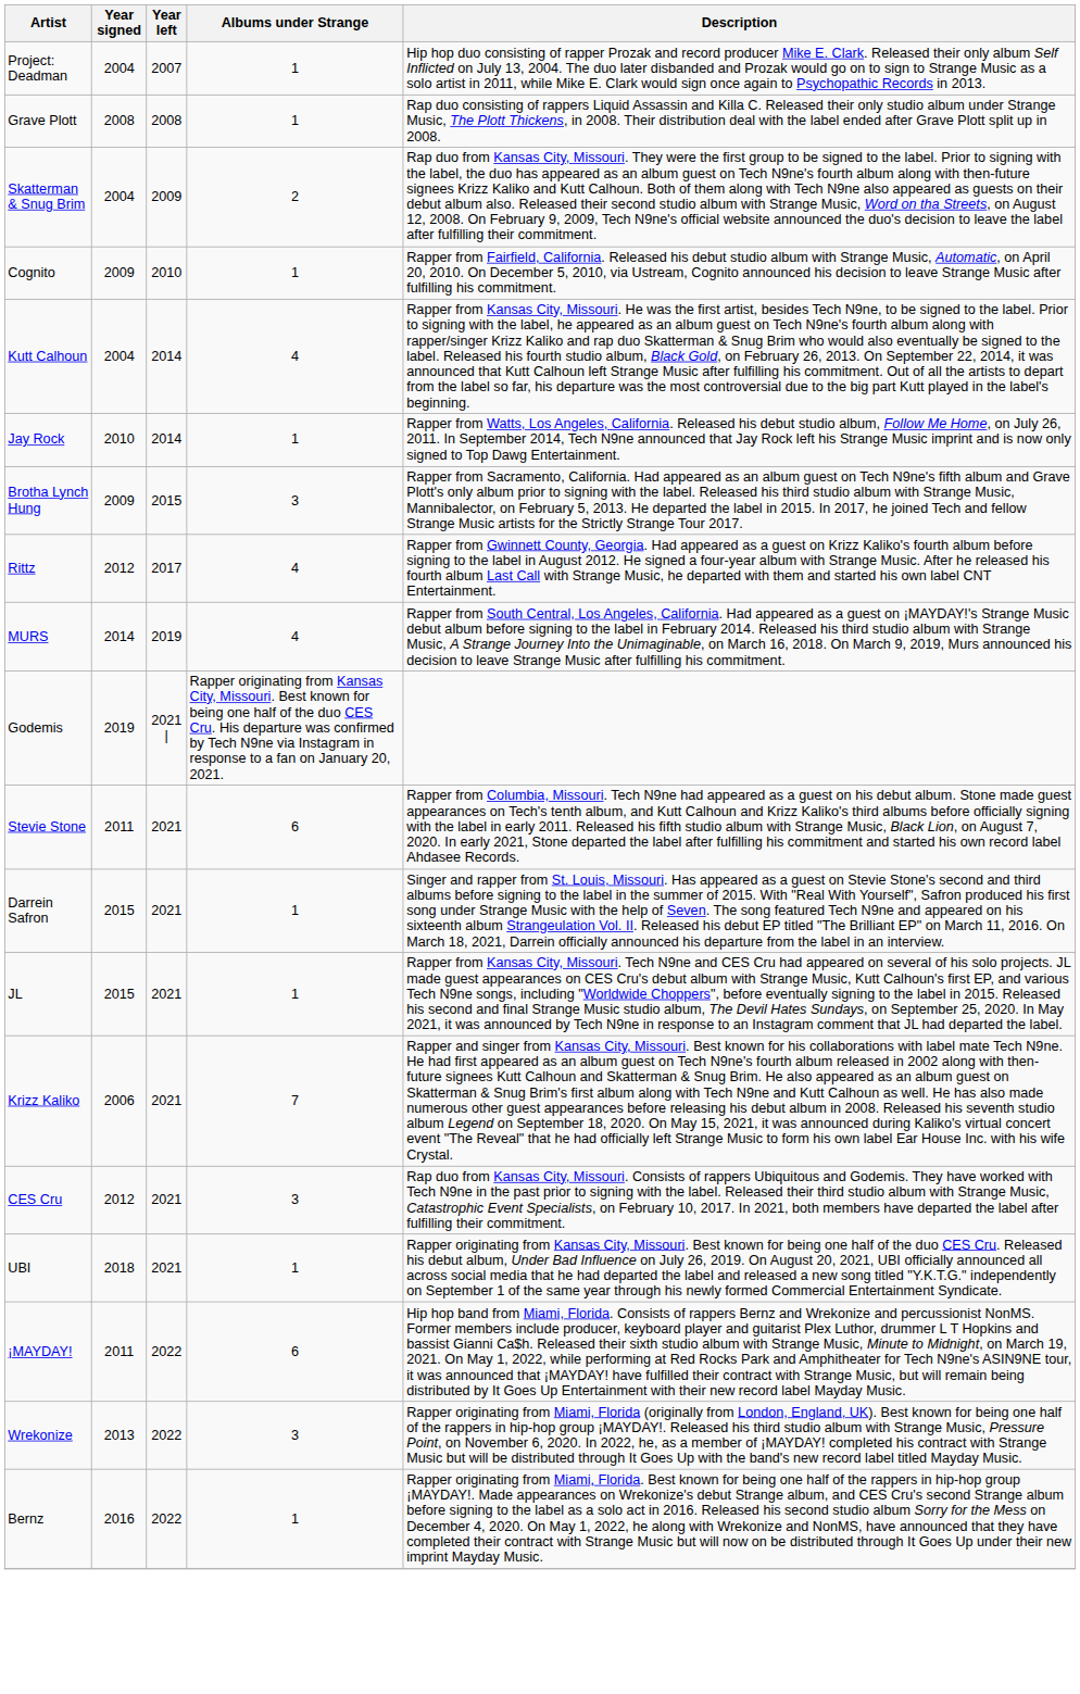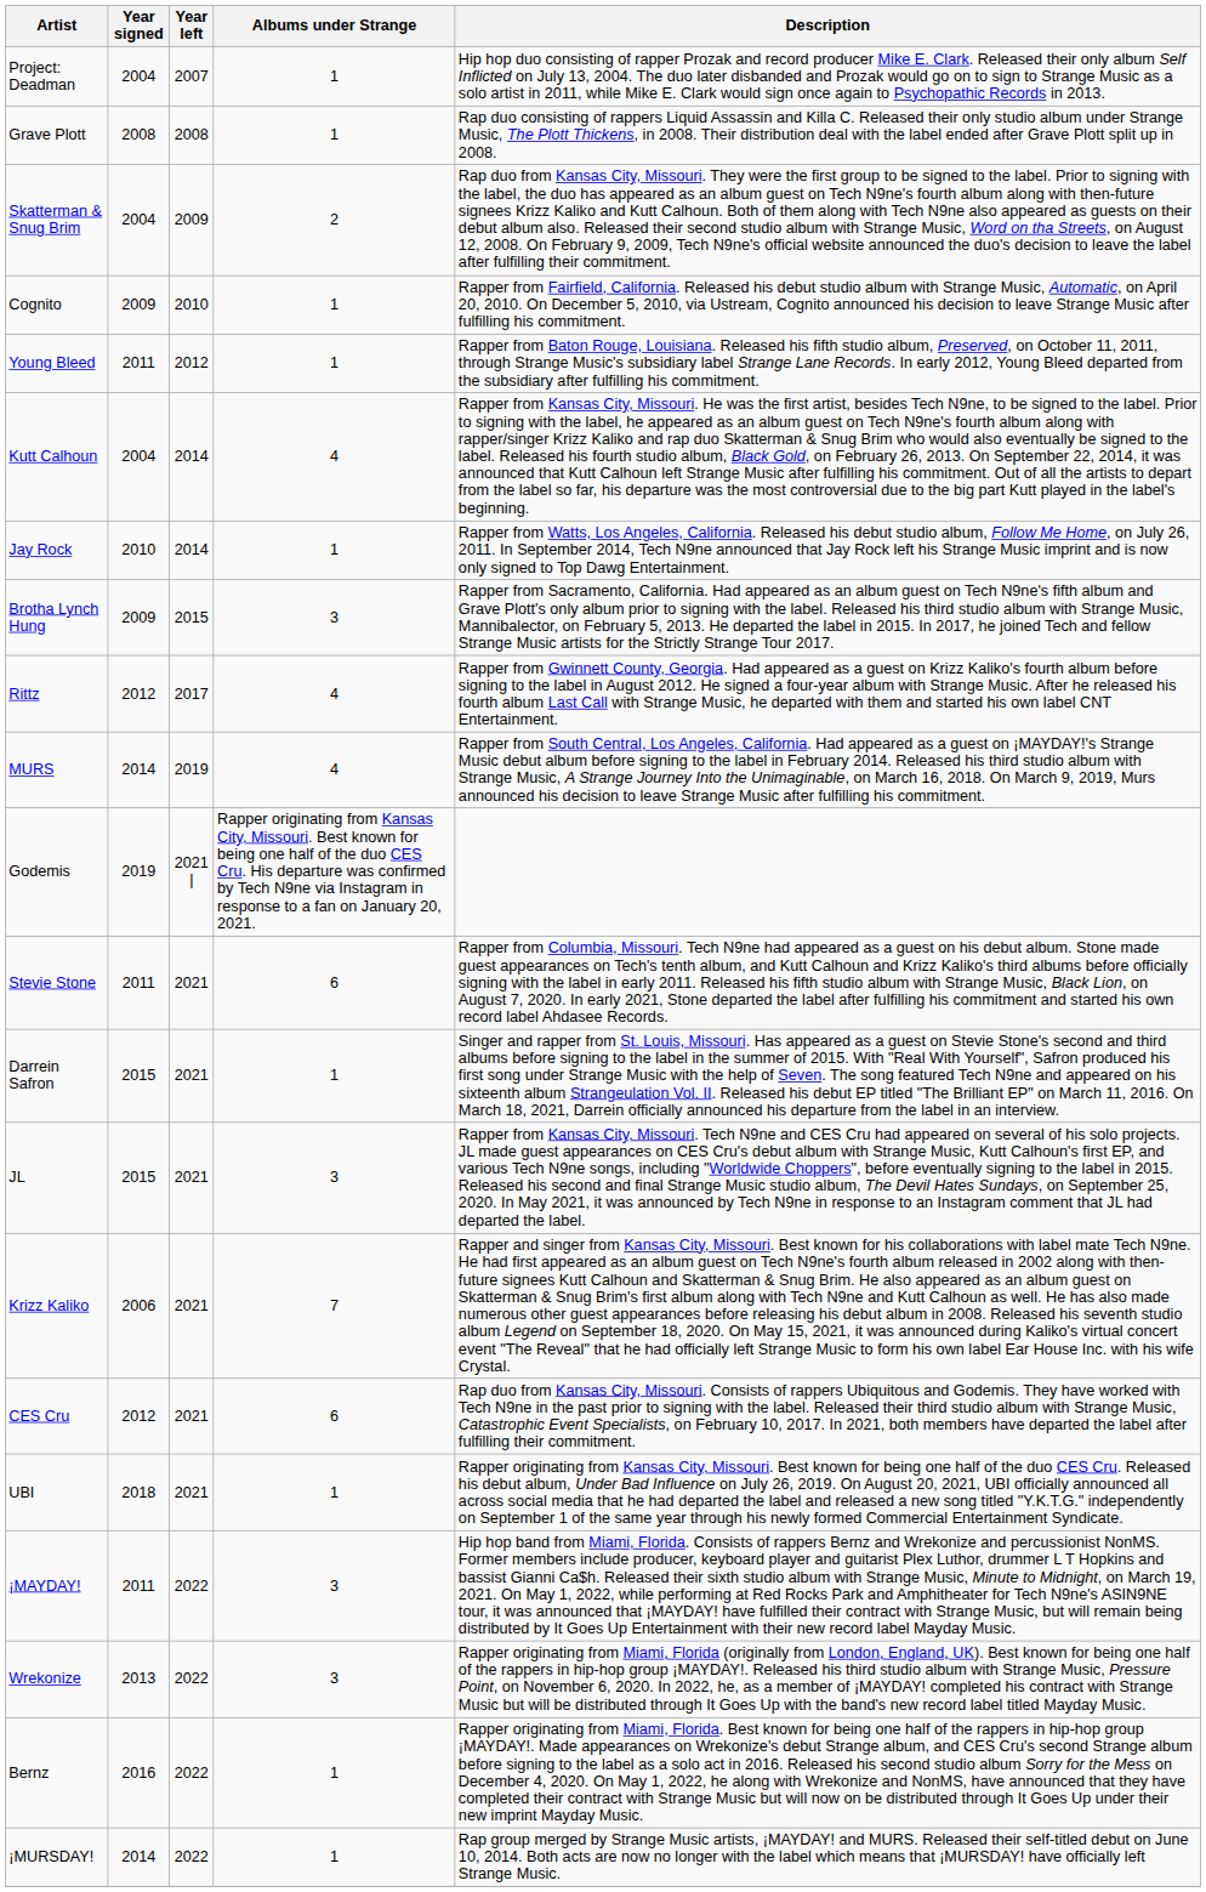 <table class="wikitable">
 <tr>
 <th>Artist</th>
 <th>Year signed</th>
 <th>Year left</th>
 <th>Albums under Strange</th>
 <th>Description</th>
 </tr>
 <tr>
 <td>Project: Deadman</td>
 <td style="text-align:center;">2004</td>
 <td style="text-align:center;">2007</td>
 <td style="text-align:center;">1</td>
 <td>Hip hop duo consisting of rapper Prozak and record producer <a href='#'>Mike E. Clark</a>. Released their only album <em>Self Inflicted</em> on July 13, 2004. The duo later disbanded and Prozak would go on to sign to Strange Music as a solo artist in 2011, while Mike E. Clark would sign once again to <a href='#'>Psychopathic Records</a> in 2013.</td>
 </tr>
 <tr>
 <td>Grave Plott</td>
 <td style="text-align:center;">2008</td>
 <td style="text-align:center;">2008</td>
 <td style="text-align:center;">1</td>
 <td>Rap duo consisting of rappers Liquid Assassin and Killa C. Released their only studio album under Strange Music, <em><a href='#'>The Plott Thickens</a></em>, in 2008. Their distribution deal with the label ended after Grave Plott split up in 2008.</td>
 </tr>
 <tr>
 <td><a href='#'>Skatterman & Snug Brim</a></td>
 <td style="text-align:center;">2004</td>
 <td style="text-align:center;">2009</td>
 <td style="text-align:center;">2</td>
 <td>Rap duo from <a href='#'>Kansas City, Missouri</a>. They were the first group to be signed to the label.  Prior to signing with the label, the duo has appeared as an album guest on Tech N9ne's fourth album along with then-future signees Krizz Kaliko and Kutt Calhoun.  Both of them along with Tech N9ne also appeared as guests on their debut album also. Released their second studio album with Strange Music, <em><a href='#'>Word on tha Streets</a></em>, on August 12, 2008. On February 9, 2009, Tech N9ne's official website announced the duo's decision to leave the label after fulfilling their commitment.</td>
 </tr>
 <tr>
 <td>Cognito</td>
 <td style="text-align:center;">2009</td>
 <td style="text-align:center;">2010</td>
 <td style="text-align:center;">1</td>
 <td>Rapper from <a href='#'>Fairfield, California</a>. Released his debut studio album with Strange Music, <em><a href='#'>Automatic</a></em>, on April 20, 2010. On December 5, 2010, via Ustream, Cognito announced his decision to leave Strange Music after fulfilling his commitment.</td>
+</tr>
+<tr>
+<td><a href='#'>Young Bleed</a></td>
+<td style="text-align:center;">2011</td>
+<td style="text-align:center;">2012</td>
+<td style="text-align:center;">1</td>
+<td>Rapper from <a href='#'>Baton Rouge, Louisiana</a>. Released his fifth studio album, <em><a href='#'>Preserved</a></em>, on October 11, 2011, through Strange Music's subsidiary label <em>Strange Lane Records</em>. In early 2012, Young Bleed departed from the subsidiary after fulfilling his commitment.</td>
 </tr>
 <tr>
 <td><a href='#'>Kutt Calhoun</a></td>
 <td style="text-align:center;">2004</td>
 <td style="text-align:center;">2014</td>
 <td style="text-align:center;">4</td>
 <td>Rapper from <a href='#'>Kansas City, Missouri</a>. He was the first artist, besides Tech N9ne, to be signed to the label.  Prior to signing with the label, he appeared as an album guest on Tech N9ne's fourth album along with rapper/singer Krizz Kaliko and rap duo Skatterman & Snug Brim who would also eventually be signed to the label. Released his fourth studio album, <em><a href='#'>Black Gold</a></em>, on February 26, 2013. On September 22, 2014, it was announced that Kutt Calhoun left Strange Music after fulfilling his commitment. Out of all the artists to depart from the label so far, his departure was the most controversial due to the big part Kutt played in the label's beginning.</td>
 </tr>
 <tr>
 <td><a href='#'>Jay Rock</a></td>
 <td style="text-align:center;">2010</td>
 <td style="text-align:center;">2014</td>
 <td style="text-align:center;">1</td>
 <td>Rapper from <a href='#'>Watts, Los Angeles, California</a>. Released his debut studio album, <em><a href='#'>Follow Me Home</a></em>, on July 26, 2011. In September 2014, Tech N9ne announced that Jay Rock left his Strange Music imprint and is now only signed to Top Dawg Entertainment.</td>
 </tr>
 <tr>
 <td><a href='#'>Brotha Lynch Hung</a></td>
 <td style="text-align:center;">2009</td>
 <td style="text-align:center;">2015</td>
 <td style="text-align:center;">3</td>
 <td>Rapper from Sacramento, California. Had appeared as an album guest on Tech N9ne's fifth album and Grave Plott's only album prior to signing with the label. Released his third studio album with Strange Music, Mannibalector, on February 5, 2013. He departed the label in 2015. In 2017, he joined Tech and fellow Strange Music artists for the Strictly Strange Tour 2017.</td>
 </tr>
 <tr>
 <td><a href='#'>Rittz</a></td>
 <td style="text-align:center;">2012</td>
 <td style="text-align:center;">2017</td>
 <td style="text-align:center;">4</td>
 <td>Rapper from <a href='#'>Gwinnett County, Georgia</a>. Had appeared as a guest on Krizz Kaliko's fourth album before signing to the label in August 2012. He signed a four-year album with Strange Music. After he released his fourth album <a href='#'>Last Call</a> with Strange Music, he departed with them and started his own label CNT Entertainment.</td>
 </tr>
 <tr>
 <td><a href='#'>MURS</a></td>
 <td style="text-align:center;">2014</td>
 <td style="text-align:center;">2019</td>
 <td style="text-align:center;">4</td>
 <td>Rapper from <a href='#'>South Central, Los Angeles, California</a>. Had appeared as a guest on ¡MAYDAY!'s Strange Music debut album before signing to the label in February 2014. Released his third studio album with Strange Music, <em>A Strange Journey Into the Unimaginable</em>, on March 16, 2018. On March 9, 2019, Murs announced his decision to leave Strange Music after fulfilling his commitment.</td>
 </tr>
 <tr>
 <td>Godemis</td>
 <td style="text-align:center;">2019</td>
 <td style="text-align:center;">2021<br>|</td>
 <td>Rapper originating from <a href='#'>Kansas City, Missouri</a>. Best known for being one half of the duo <a href='#'>CES Cru</a>. His departure was confirmed by Tech N9ne via Instagram in response to a fan on January 20, 2021.</td>
 </tr>
 <tr>
 <td><a href='#'>Stevie Stone</a></td>
 <td style="text-align:center;">2011</td>
 <td style="text-align:center;">2021</td>
 <td style="text-align:center;">6</td>
 <td>Rapper from <a href='#'>Columbia, Missouri</a>. Tech N9ne had appeared as a guest on his debut album. Stone made guest appearances on Tech's tenth album, and Kutt Calhoun and Krizz Kaliko's third albums before officially signing with the label in early 2011. Released his fifth studio album with Strange Music, <em>Black Lion</em>, on August 7, 2020. In early 2021, Stone departed the label after fulfilling his commitment and started his own record label Ahdasee Records.</td>
 </tr>
 <tr>
 <td>Darrein Safron</td>
 <td style="text-align:center;">2015</td>
 <td style="text-align:center;">2021</td>
 <td style="text-align:center;">1</td>
 <td>Singer and rapper from <a href='#'>St. Louis, Missouri</a>. Has appeared as a guest on Stevie Stone's second and third albums before signing to the label in the summer of 2015. With "Real With Yourself", Safron produced his first song under Strange Music with the help of <a href='#'>Seven</a>. The song featured Tech N9ne and appeared on his sixteenth album <a href='#'>Strangeulation Vol. II</a>. Released his debut EP titled "The Brilliant EP" on March 11, 2016. On March 18, 2021, Darrein officially announced his departure from the label in an interview.</td>
 </tr>
 <tr>
 <td>JL</td>
 <td style="text-align:center;">2015</td>
 <td style="text-align:center;">2021</td>
-<td style="text-align:center;">1</td>
+<td style="text-align:center;">3</td>
 <td>Rapper from <a href='#'>Kansas City, Missouri</a>. Tech N9ne and CES Cru had appeared on several of his solo projects. JL made guest appearances on CES Cru's debut album with Strange Music, Kutt Calhoun's first EP, and various Tech N9ne songs, including "<a href='#'>Worldwide Choppers</a>", before eventually signing to the label in 2015. Released his second and final Strange Music studio album, <em>The Devil Hates Sundays</em>, on September 25, 2020. In May 2021, it was announced by Tech N9ne in response to an Instagram comment that JL had departed the label.</td>
 </tr>
 <tr>
 <td><a href='#'>Krizz Kaliko</a></td>
 <td style="text-align:center;">2006</td>
 <td style="text-align:center;">2021</td>
 <td style="text-align:center;">7</td>
 <td>Rapper and singer from <a href='#'>Kansas City, Missouri</a>. Best known for his collaborations with label mate Tech N9ne.  He had first appeared as an album guest on Tech N9ne's fourth album released in 2002 along with then-future signees Kutt Calhoun and Skatterman & Snug Brim.  He also appeared as an album guest on Skatterman & Snug Brim's first album along with Tech N9ne and Kutt Calhoun as well.  He has also made numerous other guest appearances before releasing his debut album in 2008. Released his seventh studio album <em>Legend</em> on September 18, 2020. On May 15, 2021, it was announced during Kaliko's virtual concert event "The Reveal" that he had officially left Strange Music to form his own label Ear House Inc. with his wife Crystal.</td>
 </tr>
 <tr>
 <td><a href='#'>CES Cru</a></td>
 <td style="text-align:center;">2012</td>
 <td style="text-align:center;">2021</td>
-<td style="text-align:center;">3</td>
+<td style="text-align:center;">6</td>
 <td>Rap duo from <a href='#'>Kansas City, Missouri</a>. Consists of rappers Ubiquitous and Godemis.  They have worked with Tech N9ne in the past prior to signing with the label. Released their third studio album with Strange Music, <em>Catastrophic Event Specialists</em>, on February 10, 2017. In 2021, both members have departed the label after fulfilling their commitment.</td>
 </tr>
 <tr>
 <td>UBI</td>
 <td style="text-align:center;">2018</td>
 <td style="text-align:center;">2021</td>
 <td style="text-align:center;">1</td>
 <td>Rapper originating from <a href='#'>Kansas City, Missouri</a>. Best known for being one half of the duo <a href='#'>CES Cru</a>. Released his debut album, <em>Under Bad Influence</em> on July 26, 2019. On August 20, 2021, UBI officially announced all across social media that he had departed the label and released a new song titled "Y.K.T.G." independently on September 1 of the same year through his newly formed Commercial Entertainment Syndicate.</td>
 </tr>
 <tr>
 <td><a href='#'>¡MAYDAY!</a></td>
 <td style="text-align:center;">2011</td>
 <td style="text-align:center;">2022</td>
-<td style="text-align:center;">6</td>
+<td style="text-align:center;">3</td>
 <td>Hip hop band from <a href='#'>Miami, Florida</a>. Consists of rappers Bernz and Wrekonize and percussionist NonMS. Former members include producer, keyboard player and guitarist Plex Luthor, drummer L T Hopkins and bassist Gianni Ca$h. Released their sixth studio album with Strange Music, <em>Minute to Midnight</em>, on March 19, 2021. On May 1, 2022, while performing at Red Rocks Park and Amphitheater  for Tech N9ne's ASIN9NE tour, it was announced that ¡MAYDAY! have fulfilled their contract with Strange Music, but will remain being distributed by It Goes Up Entertainment with their new record label Mayday Music.</td>
 </tr>
 <tr>
 <td><a href='#'>Wrekonize</a></td>
 <td style="text-align:center;">2013</td>
 <td style="text-align:center;">2022</td>
 <td style="text-align:center;">3</td>
 <td>Rapper originating from <a href='#'>Miami, Florida</a> (originally from <a href='#'>London, England, UK</a>). Best known for being one half of the rappers in hip-hop group ¡MAYDAY!. Released his third studio album with Strange Music, <em>Pressure Point</em>, on November 6, 2020. In 2022, he, as a member of ¡MAYDAY! completed his contract with Strange Music but will be distributed through It Goes Up with the band's new record label titled Mayday Music.</td>
 </tr>
 <tr>
 <td>Bernz</td>
 <td style="text-align:center;">2016</td>
 <td style="text-align:center;">2022</td>
 <td style="text-align:center;">1</td>
 <td>Rapper originating from <a href='#'>Miami, Florida</a>. Best known for being one half of the rappers in hip-hop group ¡MAYDAY!. Made appearances on Wrekonize's debut Strange album, and CES Cru's second Strange album before signing to the label as a solo act in 2016. Released his second studio album <em>Sorry for the Mess</em> on December 4, 2020. On May 1, 2022, he along with Wrekonize and NonMS, have announced that they have completed their contract with Strange Music but will now on be distributed through It Goes Up under their new imprint Mayday Music.</td>
 </tr>
 <tr>
+<td>¡MURSDAY!</td>
+<td style="text-align:center;">2014</td>
+<td style="text-align:center;">2022</td>
+<td style="text-align:center;">1</td>
+<td>Rap group merged by Strange Music artists, ¡MAYDAY! and MURS. Released their self-titled debut on June 10, 2014. Both acts are now no longer with the label which means that ¡MURSDAY! have officially left Strange Music.</td>
+</tr>
+<tr>
 </tr>
 </table>
